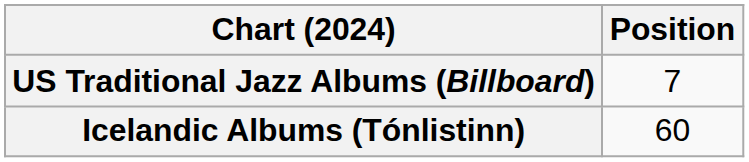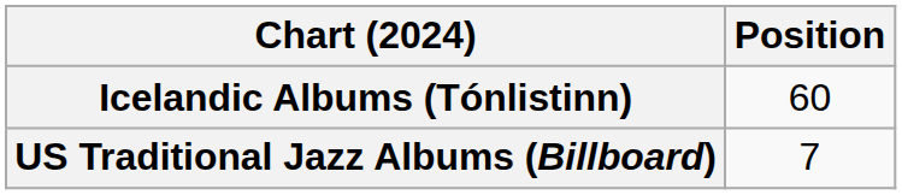 <table class="wikitable sortable plainrowheaders" style="text-align:center">
 <tr>
 <th scope="col">Chart (2024)</th>
 <th scope="col">Position</th>
 </tr>
 <tr>
+<th scope="row">Icelandic Albums (Tónlistinn)</th>
+<td>60</td>
+</tr>
+<tr>
 <th scope="row">US Traditional Jazz Albums (<em>Billboard</em>)</th>
 <td>7</td>
 </tr>
-<tr>
-<th scope="row">Icelandic Albums (Tónlistinn)</th>
-<td>60</td>
-</tr>
 </table>
